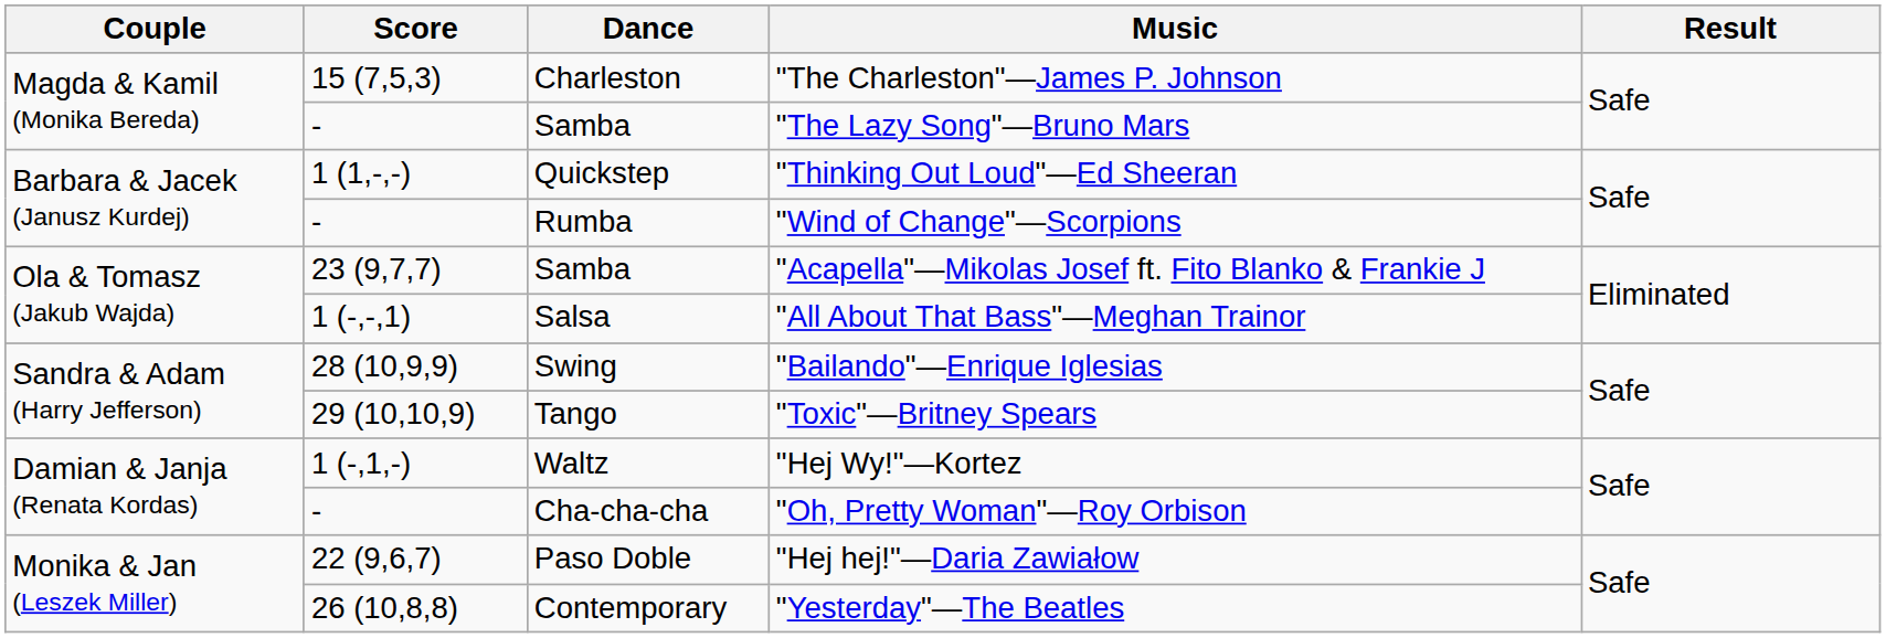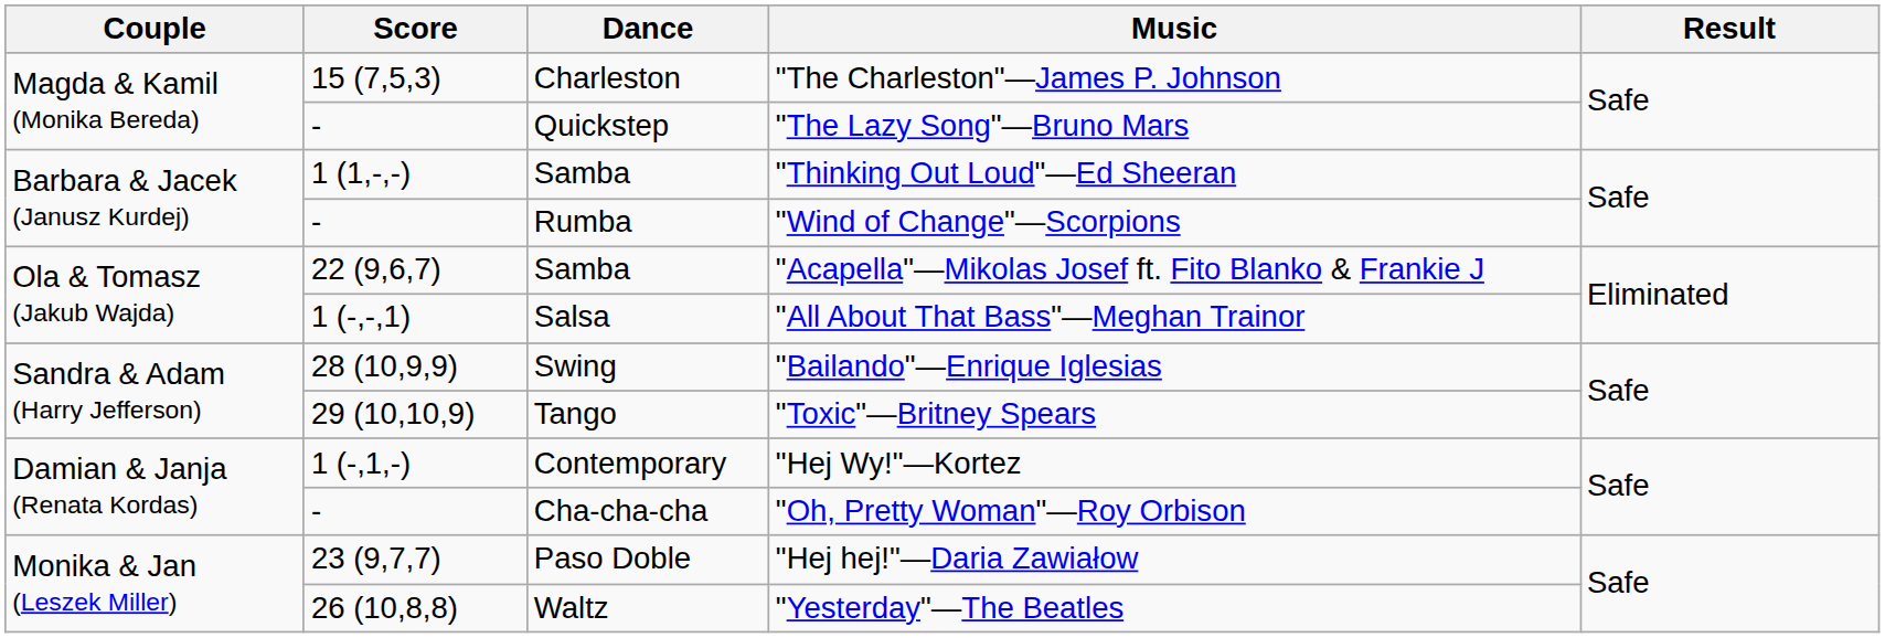 <table class="wikitable">
 <tr>
 <th style="width:150px;">Couple</th>
 <th style="width:110px;">Score</th>
 <th style="width:120px;">Dance</th>
 <th style="width:420px;">Music</th>
 <th style="width:150px;">Result</th>
 </tr>
 <tr>
 <td rowspan="2">Magda & Kamil<br><small>(Monika Bereda)</small></td>
 <td>15 (7,5,3)</td>
 <td>Charleston</td>
 <td>"The Charleston"—<a href='#'>James P. Johnson</a></td>
 <td rowspan="2">Safe</td>
 </tr>
 <tr>
 <td>-</td>
-<td>Samba</td>
+<td>Quickstep</td>
 <td>"<a href='#'>The Lazy Song</a>"—<a href='#'>Bruno Mars</a></td>
 </tr>
 <tr>
 <td rowspan="2">Barbara & Jacek<br><small>(Janusz Kurdej)</small></td>
 <td>1 (1,-,-)</td>
-<td>Quickstep</td>
+<td>Samba</td>
 <td>"<a href='#'>Thinking Out Loud</a>"—<a href='#'>Ed Sheeran</a></td>
 <td rowspan="2">Safe</td>
 </tr>
 <tr>
 <td>-</td>
 <td>Rumba</td>
 <td>"<a href='#'>Wind of Change</a>"—<a href='#'>Scorpions</a></td>
 </tr>
 <tr>
 <td rowspan="2">Ola & Tomasz<br><small>(Jakub Wajda)</small></td>
-<td>23 (9,7,7)</td>
+<td>22 (9,6,7)</td>
 <td>Samba</td>
 <td>"<a href='#'>Acapella</a>"—<a href='#'>Mikolas Josef</a> ft. <a href='#'>Fito Blanko</a> & <a href='#'>Frankie J</a></td>
 <td rowspan="2">Eliminated</td>
 </tr>
 <tr>
 <td>1 (-,-,1)</td>
 <td>Salsa</td>
 <td>"<a href='#'>All About That Bass</a>"—<a href='#'>Meghan Trainor</a></td>
 </tr>
 <tr>
 <td rowspan="2">Sandra & Adam<br><small>(Harry Jefferson)</small></td>
 <td>28 (10,9,9)</td>
 <td>Swing</td>
 <td>"<a href='#'>Bailando</a>"—<a href='#'>Enrique Iglesias</a></td>
 <td rowspan="2">Safe</td>
 </tr>
 <tr>
 <td>29 (10,10,9)</td>
 <td>Tango</td>
 <td>"<a href='#'>Toxic</a>"—<a href='#'>Britney Spears</a></td>
 </tr>
 <tr>
 <td rowspan="2">Damian & Janja<br><small>(Renata Kordas)</small></td>
 <td>1 (-,1,-)</td>
-<td>Waltz</td>
+<td>Contemporary</td>
 <td>"Hej Wy!"—Kortez</td>
 <td rowspan="2">Safe</td>
 </tr>
 <tr>
 <td>-</td>
 <td>Cha-cha-cha</td>
 <td>"<a href='#'>Oh, Pretty Woman</a>"—<a href='#'>Roy Orbison</a></td>
 </tr>
 <tr>
 <td rowspan="2">Monika & Jan<br><small>(<a href='#'>Leszek Miller</a>)</small></td>
-<td>22 (9,6,7)</td>
+<td>23 (9,7,7)</td>
 <td>Paso Doble</td>
 <td>"Hej hej!"—<a href='#'>Daria Zawiałow</a></td>
 <td rowspan="2">Safe</td>
 </tr>
 <tr>
 <td>26 (10,8,8)</td>
-<td>Contemporary</td>
+<td>Waltz</td>
 <td>"<a href='#'>Yesterday</a>"—<a href='#'>The Beatles</a></td>
 </tr>
 </table>
